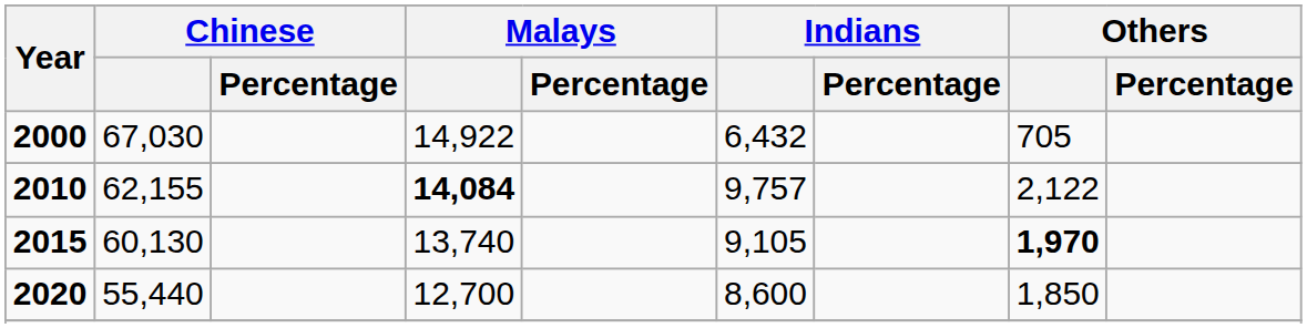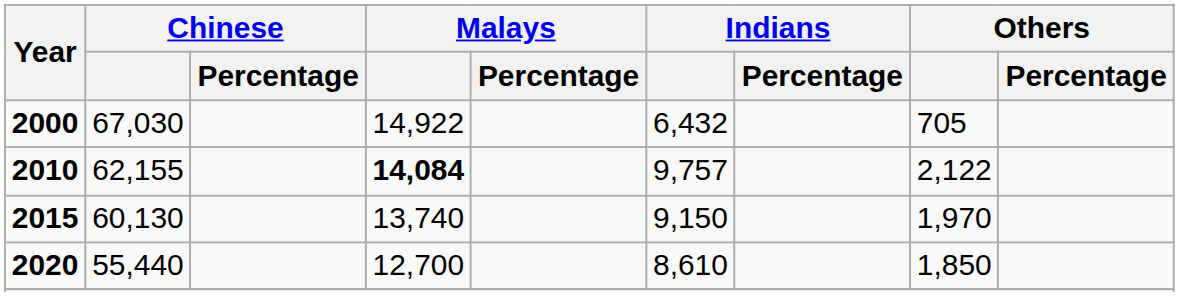 <table class="wikitable sortable">
 <tr>
 <th rowspan="2">Year</th>
 <th colspan="2"><a href='#'>Chinese</a></th>
 <th colspan="2"><a href='#'>Malays</a></th>
 <th colspan="2"><a href='#'>Indians</a></th>
 <th colspan="2">Others</th>
 </tr>
 <tr>
 <th><a href='#'></a></th>
 <th>Percentage</th>
 <th></th>
 <th>Percentage</th>
 <th></th>
 <th>Percentage</th>
 <th></th>
 <th>Percentage</th>
 </tr>
 <tr>
 <td><strong>2000</strong></td>
 <td>67,030</td>
 <td></td>
 <td>14,922</td>
 <td></td>
 <td>6,432</td>
 <td></td>
 <td>705</td>
 <td></td>
 </tr>
 <tr>
 <td><strong>2010</strong></td>
 <td>62,155</td>
 <td></td>
 <td><strong>14,084</strong></td>
 <td></td>
 <td>9,757</td>
 <td></td>
 <td>2,122</td>
 <td></td>
 </tr>
 <tr>
 <td><strong>2015</strong></td>
 <td>60,130</td>
 <td></td>
 <td>13,740</td>
 <td></td>
-<td>9,105</td>
+<td>9,150</td>
 <td></td>
-<td><strong>1,970</strong></td>
+<td>1,970</td>
 <td></td>
 </tr>
 <tr>
 <td><strong>2020</strong></td>
 <td>55,440</td>
 <td></td>
 <td>12,700</td>
 <td></td>
-<td>8,600</td>
+<td>8,610</td>
 <td></td>
 <td>1,850</td>
 <td></td>
 </tr>
 <tr>
 </tr>
 <tr class="sortbottom">
 </tr>
 </table>
